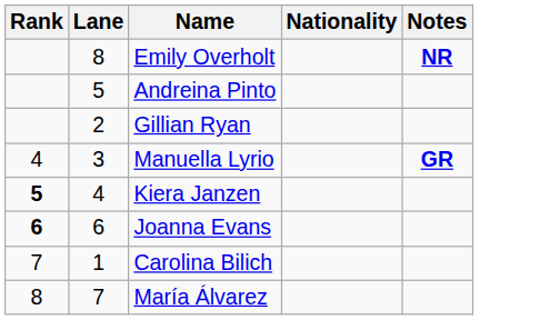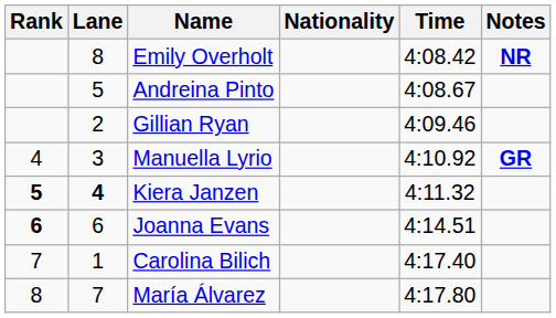 <table class="wikitable sortable" style="text-align:center">
 <tr>
 <th>Rank</th>
 <th>Lane</th>
 <th>Name</th>
 <th>Nationality</th>
+<th>Time</th>
 <th>Notes</th>
 </tr>
 <tr>
 <td></td>
 <td>8</td>
 <td align=left><a href='#'>Emily Overholt</a></td>
 <td align=left></td>
+<td>4:08.42</td>
 <td><strong><a href='#'>NR</a></strong></td>
 </tr>
 <tr>
 <td></td>
 <td>5</td>
 <td align=left><a href='#'>Andreina Pinto</a></td>
 <td align=left></td>
+<td>4:08.67</td>
 <td></td>
 </tr>
 <tr>
 <td></td>
 <td>2</td>
 <td align=left><a href='#'>Gillian Ryan</a></td>
 <td align=left></td>
+<td>4:09.46</td>
 <td></td>
 </tr>
 <tr>
 <td>4</td>
 <td>3</td>
 <td align=left><a href='#'>Manuella Lyrio</a></td>
 <td align=left></td>
+<td>4:10.92</td>
 <td><strong><a href='#'>GR</a></strong></td>
 </tr>
 <tr>
 <td><strong>5</strong></td>
-<td>4</td>
+<td><strong>4</strong></td>
 <td align=left><a href='#'>Kiera Janzen</a></td>
 <td align=left></td>
+<td>4:11.32</td>
 <td></td>
 </tr>
 <tr>
 <td><strong>6</strong></td>
 <td>6</td>
 <td align=left><a href='#'>Joanna Evans</a></td>
 <td align=left></td>
+<td>4:14.51</td>
 <td></td>
 </tr>
 <tr>
 <td>7</td>
 <td>1</td>
 <td align=left><a href='#'>Carolina Bilich</a></td>
 <td align=left></td>
+<td>4:17.40</td>
 <td></td>
 </tr>
 <tr>
 <td>8</td>
 <td>7</td>
 <td align=left><a href='#'>María Álvarez</a></td>
 <td align=left></td>
+<td>4:17.80</td>
 <td></td>
 </tr>
 </table>
